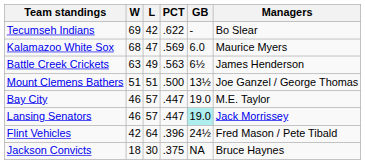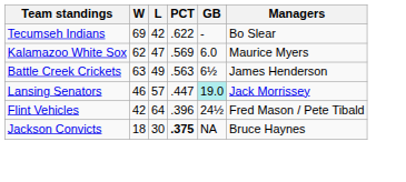 <table class="wikitable">
 <tr>
 <th>Team standings</th>
 <th>W</th>
 <th>L</th>
 <th>PCT</th>
 <th>GB</th>
 <th>Managers</th>
 </tr>
 <tr>
 <td><a href='#'>Tecumseh Indians</a></td>
 <td>69</td>
 <td>42</td>
 <td>.622</td>
 <td>-</td>
 <td>Bo Slear</td>
 </tr>
 <tr>
 <td><a href='#'>Kalamazoo White Sox</a></td>
-<td>68</td>
+<td>62</td>
 <td>47</td>
 <td>.569</td>
 <td>6.0</td>
 <td>Maurice Myers</td>
 </tr>
 <tr>
 <td><a href='#'>Battle Creek Crickets</a></td>
 <td>63</td>
 <td>49</td>
 <td>.563</td>
 <td>6½</td>
 <td>James Henderson</td>
-</tr>
-<tr>
-<td><a href='#'>Mount Clemens Bathers</a></td>
-<td>51</td>
-<td>51</td>
-<td>.500</td>
-<td>13½</td>
-<td>Joe Ganzel / George Thomas</td>
-</tr>
-<tr>
-<td><a href='#'>Bay City</a></td>
-<td>46</td>
-<td>57</td>
-<td>.447</td>
-<td>19.0</td>
-<td>M.E. Taylor</td>
 </tr>
 <tr>
 <td><a href='#'>Lansing Senators</a></td>
 <td>46</td>
 <td>57</td>
 <td>.447</td>
 <td style="background: paleturquoise;">19.0</td>
 <td><a href='#'>Jack Morrissey</a></td>
 </tr>
 <tr>
 <td><a href='#'>Flint Vehicles</a></td>
 <td>42</td>
 <td>64</td>
 <td>.396</td>
 <td>24½</td>
 <td>Fred Mason / Pete Tibald</td>
 </tr>
 <tr>
 <td><a href='#'>Jackson Convicts</a></td>
 <td>18</td>
 <td>30</td>
-<td>.375</td>
+<td><strong>.375</strong></td>
 <td>NA</td>
 <td>Bruce Haynes</td>
 </tr>
 </table>
